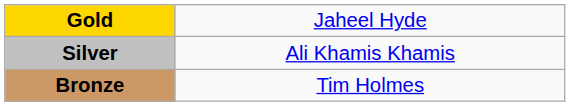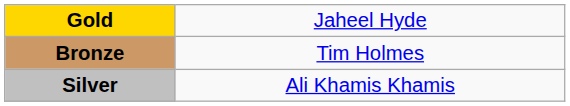 <table class="wikitable" style="text-align:center; " width="35%">
 <tr>
 <td bgcolor="gold"><strong>Gold</strong></td>
 <td><a href='#'>Jaheel Hyde</a><br>  <small><em></em></small></td>
 </tr>
 <tr>
+<td bgcolor="CC9966"><strong>Bronze</strong></td>
+<td><a href='#'>Tim Holmes</a><br>  <small><em></em></small></td>
+</tr>
+<tr>
 <td bgcolor="silver"><strong>Silver</strong></td>
 <td><a href='#'>Ali Khamis Khamis</a><br>  <small><em></em></small></td>
 </tr>
-<tr>
-<td bgcolor="CC9966"><strong>Bronze</strong></td>
-<td><a href='#'>Tim Holmes</a><br>  <small><em></em></small></td>
-</tr>
 </table>
